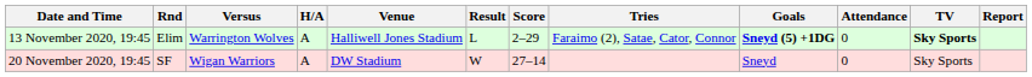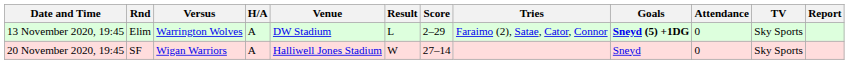 <table class="wikitable" style="font-size:85%;">
 <tr>
 <th>Date and Time</th>
 <th>Rnd</th>
 <th>Versus</th>
 <th>H/A</th>
 <th>Venue</th>
 <th>Result</th>
 <th>Score</th>
 <th>Tries</th>
 <th>Goals</th>
 <th>Attendance</th>
 <th>TV</th>
 <th>Report</th>
 </tr>
 <tr style="background:#ddffdd;" width=20 | >
 <td>13 November 2020, 19:45</td>
 <td>Elim</td>
 <td> <a href='#'>Warrington Wolves</a></td>
 <td>A</td>
-<td><a href='#'>Halliwell Jones Stadium</a></td>
+<td><a href='#'>DW Stadium</a></td>
 <td>L</td>
 <td>2–29</td>
 <td><a href='#'>Faraimo</a> (2), <a href='#'>Satae</a>, <a href='#'>Cator</a>, <a href='#'>Connor</a></td>
 <td><strong><a href='#'>Sneyd</a> (5) +1DG</strong></td>
 <td>0</td>
-<td><strong>Sky Sports</strong></td>
+<td>Sky Sports</td>
 <td></td>
 </tr>
 <tr style="background:#ffdddd;" width=20 | >
 <td>20 November 2020, 19:45</td>
 <td>SF</td>
 <td> <a href='#'>Wigan Warriors</a></td>
 <td>A</td>
-<td><a href='#'>DW Stadium</a></td>
+<td><a href='#'>Halliwell Jones Stadium</a></td>
 <td>W</td>
 <td>27–14</td>
 <td></td>
 <td><a href='#'>Sneyd</a></td>
 <td>0</td>
 <td>Sky Sports</td>
 <td></td>
 </tr>
 </table>
